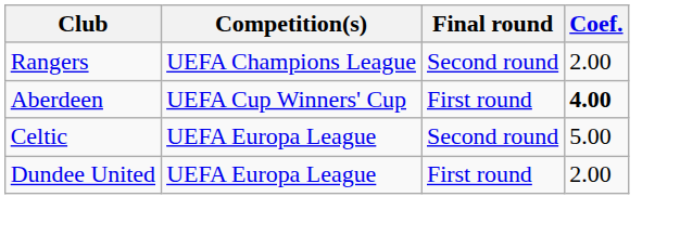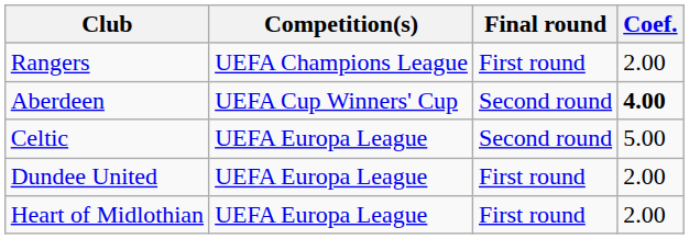 <table class="wikitable">
 <tr>
 <th>Club</th>
 <th>Competition(s)</th>
 <th>Final round</th>
 <th><a href='#'>Coef.</a></th>
 </tr>
 <tr>
 <td><a href='#'>Rangers</a></td>
 <td><a href='#'>UEFA Champions League</a></td>
-<td><a href='#'>Second round</a></td>
+<td><a href='#'>First round</a></td>
 <td>2.00</td>
 </tr>
 <tr>
 <td><a href='#'>Aberdeen</a></td>
 <td><a href='#'>UEFA Cup Winners' Cup</a></td>
-<td><a href='#'>First round</a></td>
+<td><a href='#'>Second round</a></td>
 <td><strong>4.00</strong></td>
 </tr>
 <tr>
 <td><a href='#'>Celtic</a></td>
 <td><a href='#'>UEFA Europa League</a></td>
 <td><a href='#'>Second round</a></td>
 <td>5.00</td>
 </tr>
 <tr>
 <td><a href='#'>Dundee United</a></td>
 <td><a href='#'>UEFA Europa League</a></td>
 <td><a href='#'>First round</a></td>
 <td>2.00</td>
 </tr>
+<tr>
+<td><a href='#'>Heart of Midlothian</a></td>
+<td><a href='#'>UEFA Europa League</a></td>
+<td><a href='#'>First round</a></td>
+<td>2.00</td>
+</tr>
 </table>
